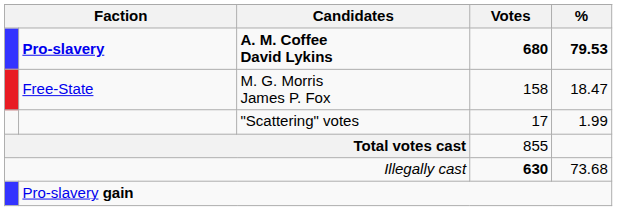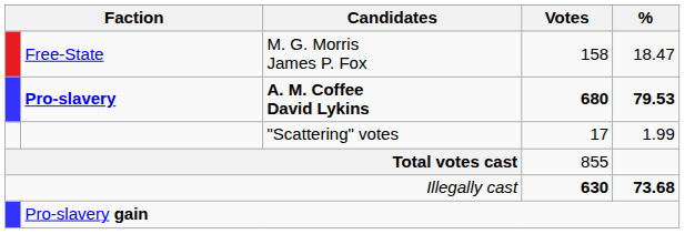 <table class="wikitable plainrowheaders" style="text-align:center;">
 <tr>
 </tr>
 <tr>
 <th scope="col" colspan="2" style="width: 15em">Faction</th>
 <th scope="col" style="width: 15em">Candidates</th>
 <th scope="col" style="width: 5em">Votes</th>
 <th scope="col" style="width: 3.5em">%</th>
 </tr>
 <tr>
+<td style="width: 0.5em; background-color:#E81B23"></td>
+<td style="text-align: left"><a href='#'>Free-State</a></td>
+<td style="text-align: left">M. G. Morris<br>James P. Fox</td>
+<td style="text-align: right; margin-right: 0.5em">158</td>
+<td style="text-align: right; margin-right: 0.5em">18.47</td>
+</tr>
+<tr>
 <td style="width: 0.5em; background-color:#3333FF"></td>
 <td style="text-align: left"><strong><a href='#'>Pro-slavery</a></strong></td>
 <td style="text-align: left"><strong>A. M. Coffee</strong><br><strong>David Lykins</strong></td>
 <td style="text-align: right; margin-right: 0.5em"><strong>680</strong></td>
 <td style="text-align: right; margin-right: 0.5em"><strong>79.53</strong></td>
-</tr>
-<tr>
-<td style="width: 0.5em; background-color:#E81B23"></td>
-<td style="text-align: left"><a href='#'>Free-State</a></td>
-<td style="text-align: left">M. G. Morris<br>James P. Fox</td>
-<td style="text-align: right; margin-right: 0.5em">158</td>
-<td style="text-align: right; margin-right: 0.5em">18.47</td>
 </tr>
 <tr>
 <td style="width: 0.5em"></td>
 <td style="text-align: left"></td>
 <td style="text-align: left">"Scattering" votes</td>
 <td style="text-align: right; margin-right: 0.5em">17</td>
 <td style="text-align: right; margin-right: 0.5em">1.99</td>
 </tr>
 <tr>
 <th colspan="3" style="text-align:right;">Total votes cast</th>
 <td style="text-align:right;">855</td>
 <td style="text-align:right;"></td>
 </tr>
 <tr>
 <td colspan="3" style="text-align:right;"><em>Illegally cast</em></td>
 <td style="text-align:right;"><strong>630</strong></td>
-<td style="text-align:right;">73.68</td>
+<td style="text-align:right;"><strong>73.68</strong></td>
 </tr>
 <tr>
 <td style="width: 0.5em; background-color:#3333FF"></td>
 <td colspan="4" style="text-align:left;"><a href='#'>Pro-slavery</a> <strong>gain</strong></td>
 </tr>
 </table>
